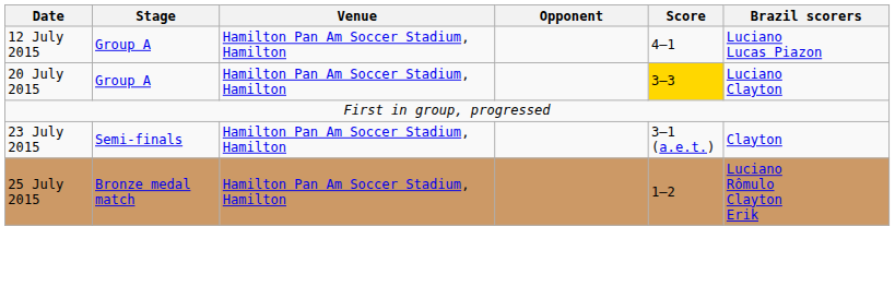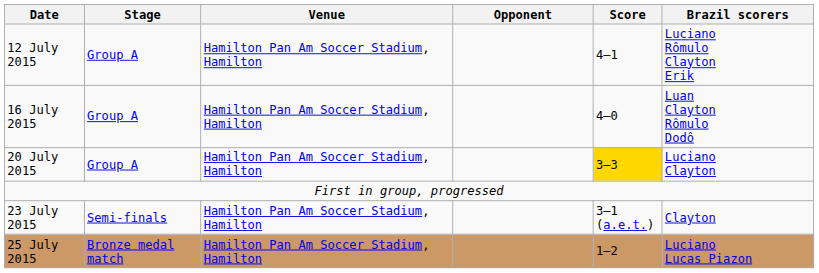 <table class="wikitable">
 <tr>
 <th width=100px>Date</th>
 <th width=150px>Stage</th>
 <th width=350px>Venue</th>
 <th width=180px>Opponent</th>
 <th width=70px>Score</th>
 <th width=200px>Brazil scorers</th>
 </tr>
 <tr>
 <td>12 July 2015</td>
 <td><a href='#'>Group A</a></td>
 <td><a href='#'>Hamilton Pan Am Soccer Stadium</a>, <a href='#'>Hamilton</a></td>
 <td></td>
 <td>4–1</td>
-<td><a href='#'>Luciano</a>  <br> <a href='#'>Lucas Piazon</a> </td>
+<td><a href='#'>Luciano</a>  <br> <a href='#'>Rômulo</a>  <br> <a href='#'>Clayton</a>  <br> <a href='#'>Erik</a> </td>
+</tr>
+<tr>
+<td>16 July 2015</td>
+<td><a href='#'>Group A</a></td>
+<td><a href='#'>Hamilton Pan Am Soccer Stadium</a>, <a href='#'>Hamilton</a></td>
+<td></td>
+<td>4–0</td>
+<td><a href='#'>Luan</a>  <br> <a href='#'>Clayton</a>  <br> <a href='#'>Rômulo</a>  <br> <a href='#'>Dodô</a> </td>
 </tr>
 <tr>
 <td>20 July 2015</td>
 <td><a href='#'>Group A</a></td>
 <td><a href='#'>Hamilton Pan Am Soccer Stadium</a>, <a href='#'>Hamilton</a></td>
 <td></td>
 <td style="background: gold;">3–3</td>
 <td><a href='#'>Luciano</a>  <br> <a href='#'>Clayton</a> </td>
 </tr>
 <tr>
 <td colspan="6" style="text-align:center;"><em>First in group, progressed</em></td>
 </tr>
 <tr>
 <td>23 July 2015</td>
 <td><a href='#'>Semi-finals</a></td>
 <td><a href='#'>Hamilton Pan Am Soccer Stadium</a>, <a href='#'>Hamilton</a></td>
 <td></td>
 <td>3–1 <br> (<a href='#'>a.e.t.</a>)</td>
 <td><a href='#'>Clayton</a> </td>
 </tr>
 <tr style="background:#c96;">
 <td>25 July 2015</td>
 <td><a href='#'>Bronze medal match</a></td>
 <td><a href='#'>Hamilton Pan Am Soccer Stadium</a>, <a href='#'>Hamilton</a></td>
 <td></td>
 <td>1–2</td>
-<td><a href='#'>Luciano</a>  <br> <a href='#'>Rômulo</a>  <br> <a href='#'>Clayton</a>  <br> <a href='#'>Erik</a> </td>
+<td><a href='#'>Luciano</a>  <br> <a href='#'>Lucas Piazon</a> </td>
 </tr>
 </table>
